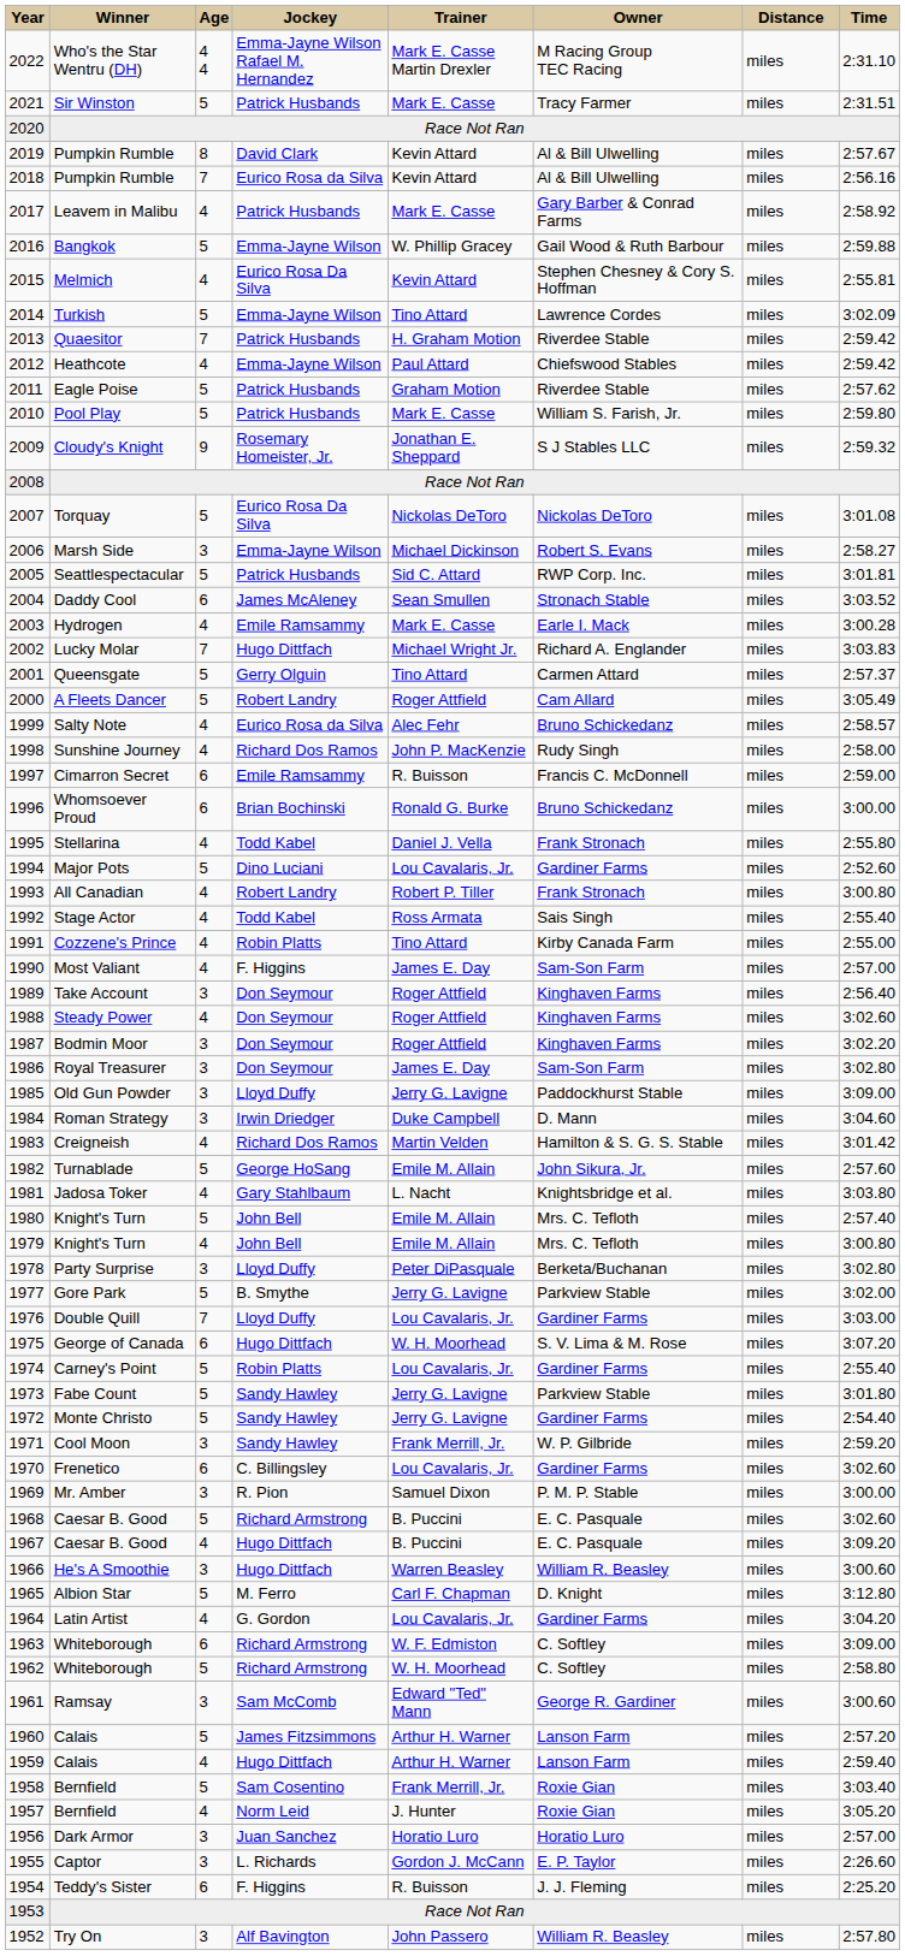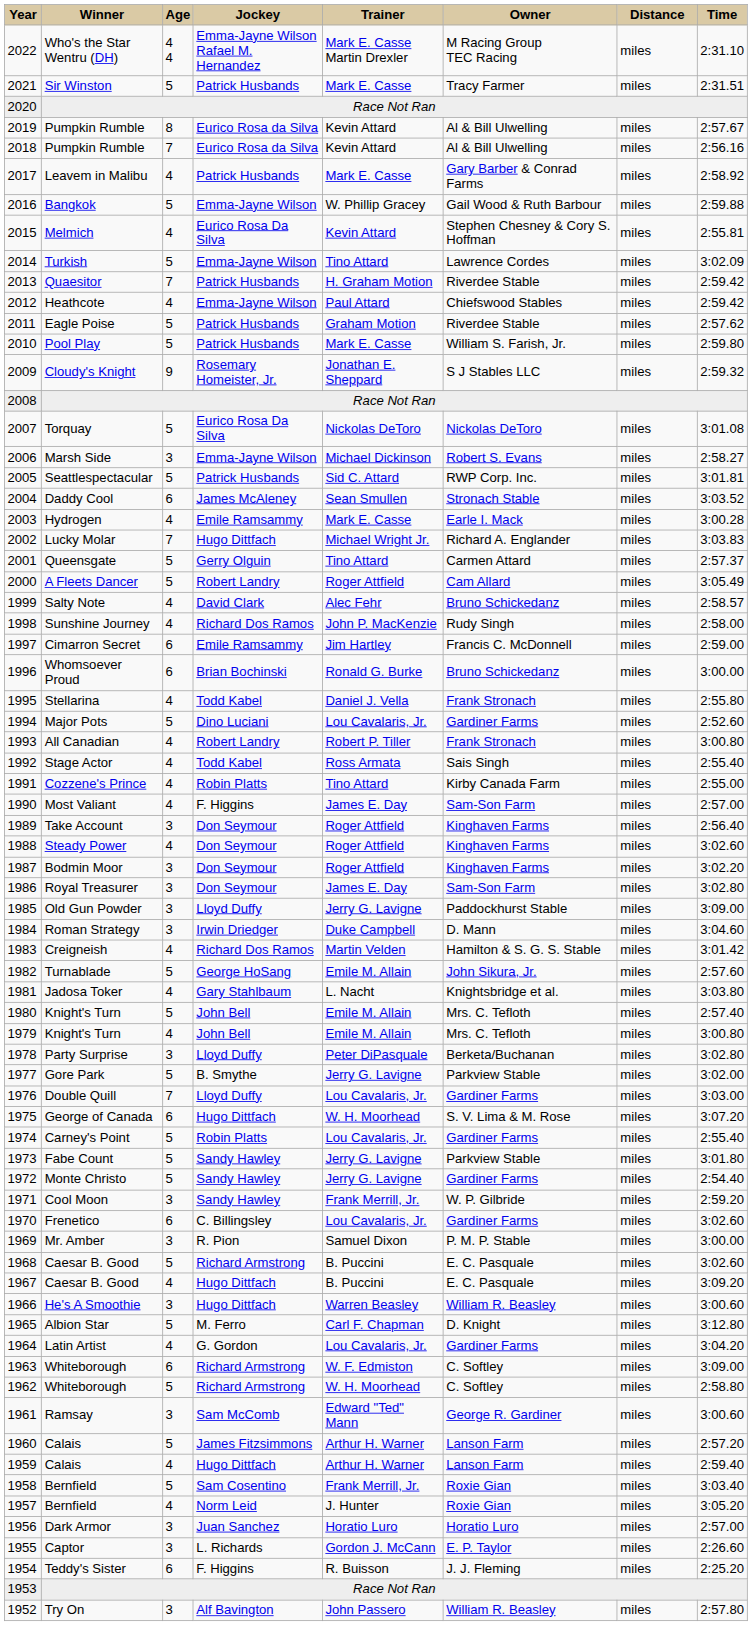 <table class="wikitable sortable">
 <tr>
 <th style="background-color:#DACAA5; width:38px">Year<br></th>
 <th style="background-color:#DACAA5; width:140px">Winner<br></th>
 <th style="background-color:#DACAA5">Age<br></th>
 <th style="background-color:#DACAA5; width:150px">Jockey<br></th>
 <th style="background-color:#DACAA5; width:140px">Trainer<br></th>
 <th style="background-color:#DACAA5; width:205px">Owner<br></th>
 <th style="background-color:#DACAA5;  width:90px">Distance<br></th>
 <th style="background-color:#DACAA5">Time</th>
 </tr>
 <tr>
 <td>2022</td>
 <td>Who's the Star<br>Wentru (<a href='#'>DH</a>)</td>
 <td>4<br>4</td>
 <td><a href='#'>Emma-Jayne Wilson</a><br><a href='#'>Rafael M. Hernandez</a></td>
 <td><a href='#'>Mark E. Casse</a><br>Martin Drexler</td>
 <td>M Racing Group<br>TEC Racing</td>
 <td> miles</td>
 <td>2:31.10</td>
 </tr>
 <tr>
 <td>2021</td>
 <td><a href='#'>Sir Winston</a></td>
 <td>5</td>
 <td><a href='#'>Patrick Husbands</a></td>
 <td><a href='#'>Mark E. Casse</a></td>
 <td>Tracy Farmer</td>
 <td> miles</td>
 <td>2:31.51</td>
 </tr>
 <tr bgcolor="#eeeeee">
 <td>2020</td>
 <td colspan="7" align="center"><em>Race Not Ran</em></td>
 </tr>
 <tr>
 <td>2019</td>
 <td>Pumpkin Rumble</td>
 <td>8</td>
-<td><a href='#'>David Clark</a></td>
+<td><a href='#'>Eurico Rosa da Silva</a></td>
 <td>Kevin Attard</td>
 <td>Al & Bill Ulwelling</td>
 <td> miles</td>
 <td>2:57.67</td>
 </tr>
 <tr>
 <td>2018</td>
 <td>Pumpkin Rumble</td>
 <td>7</td>
 <td><a href='#'>Eurico Rosa da Silva</a></td>
 <td>Kevin Attard</td>
 <td>Al & Bill Ulwelling</td>
 <td> miles</td>
 <td>2:56.16</td>
 </tr>
 <tr>
 <td>2017</td>
 <td>Leavem in Malibu</td>
 <td>4</td>
 <td><a href='#'>Patrick Husbands</a></td>
 <td><a href='#'>Mark E. Casse</a></td>
 <td><a href='#'>Gary Barber</a> & Conrad Farms</td>
 <td> miles</td>
 <td>2:58.92</td>
 </tr>
 <tr>
 <td>2016</td>
 <td><a href='#'>Bangkok</a></td>
 <td>5</td>
 <td><a href='#'>Emma-Jayne Wilson</a></td>
 <td>W. Phillip Gracey</td>
 <td>Gail Wood & Ruth Barbour</td>
 <td> miles</td>
 <td>2:59.88</td>
 </tr>
 <tr>
 <td>2015</td>
 <td><a href='#'>Melmich</a></td>
 <td>4</td>
 <td><a href='#'>Eurico Rosa Da Silva</a></td>
 <td><a href='#'>Kevin Attard</a></td>
 <td>Stephen Chesney & Cory S. Hoffman</td>
 <td> miles</td>
 <td>2:55.81</td>
 </tr>
 <tr>
 <td>2014</td>
 <td><a href='#'>Turkish</a></td>
 <td>5</td>
 <td><a href='#'>Emma-Jayne Wilson</a></td>
 <td><a href='#'>Tino Attard</a></td>
 <td>Lawrence Cordes</td>
 <td> miles</td>
 <td>3:02.09</td>
 </tr>
 <tr>
 <td>2013</td>
 <td><a href='#'>Quaesitor</a></td>
 <td>7</td>
 <td><a href='#'>Patrick Husbands</a></td>
 <td><a href='#'>H. Graham Motion</a></td>
 <td>Riverdee Stable</td>
 <td> miles</td>
 <td>2:59.42</td>
 </tr>
 <tr>
 <td>2012</td>
 <td>Heathcote</td>
 <td>4</td>
 <td><a href='#'>Emma-Jayne Wilson</a></td>
 <td><a href='#'>Paul Attard</a></td>
 <td>Chiefswood Stables</td>
 <td> miles</td>
 <td>2:59.42</td>
 </tr>
 <tr>
 <td>2011</td>
 <td>Eagle Poise</td>
 <td>5</td>
 <td><a href='#'>Patrick Husbands</a></td>
 <td><a href='#'>Graham Motion</a></td>
 <td>Riverdee Stable</td>
 <td> miles</td>
 <td>2:57.62</td>
 </tr>
 <tr>
 <td>2010</td>
 <td><a href='#'>Pool Play</a></td>
 <td>5</td>
 <td><a href='#'>Patrick Husbands</a></td>
 <td><a href='#'>Mark E. Casse</a></td>
 <td>William S. Farish, Jr.</td>
 <td> miles</td>
 <td>2:59.80</td>
 </tr>
 <tr>
 <td>2009</td>
 <td><a href='#'>Cloudy's Knight</a></td>
 <td>9</td>
 <td><a href='#'>Rosemary Homeister, Jr.</a></td>
 <td><a href='#'>Jonathan E. Sheppard</a></td>
 <td>S J Stables LLC</td>
 <td> miles</td>
 <td>2:59.32</td>
 </tr>
 <tr bgcolor="#eeeeee">
 <td>2008</td>
 <td colspan="7" align="center"><em>Race Not Ran</em></td>
 </tr>
 <tr>
 <td>2007</td>
 <td>Torquay</td>
 <td>5</td>
 <td><a href='#'>Eurico Rosa Da Silva</a></td>
 <td><a href='#'>Nickolas DeToro</a></td>
 <td><a href='#'>Nickolas DeToro</a></td>
 <td> miles</td>
 <td>3:01.08</td>
 </tr>
 <tr>
 <td>2006</td>
 <td>Marsh Side</td>
 <td>3</td>
 <td><a href='#'>Emma-Jayne Wilson</a></td>
 <td><a href='#'>Michael Dickinson</a></td>
 <td><a href='#'>Robert S. Evans</a></td>
 <td> miles</td>
 <td>2:58.27</td>
 </tr>
 <tr>
 <td>2005</td>
 <td>Seattlespectacular</td>
 <td>5</td>
 <td><a href='#'>Patrick Husbands</a></td>
 <td><a href='#'>Sid C. Attard</a></td>
 <td>RWP Corp. Inc.</td>
 <td> miles</td>
 <td>3:01.81</td>
 </tr>
 <tr>
 <td>2004</td>
 <td>Daddy Cool</td>
 <td>6</td>
 <td><a href='#'>James McAleney</a></td>
 <td><a href='#'>Sean Smullen</a></td>
 <td><a href='#'>Stronach Stable</a></td>
 <td> miles</td>
 <td>3:03.52</td>
 </tr>
 <tr>
 <td>2003</td>
 <td>Hydrogen</td>
 <td>4</td>
 <td><a href='#'>Emile Ramsammy</a></td>
 <td><a href='#'>Mark E. Casse</a></td>
 <td><a href='#'>Earle I. Mack</a></td>
 <td> miles</td>
 <td>3:00.28</td>
 </tr>
 <tr>
 <td>2002</td>
 <td>Lucky Molar</td>
 <td>7</td>
 <td><a href='#'>Hugo Dittfach</a></td>
 <td><a href='#'>Michael Wright Jr.</a></td>
 <td>Richard A. Englander</td>
 <td> miles</td>
 <td>3:03.83</td>
 </tr>
 <tr>
 <td>2001</td>
 <td>Queensgate</td>
 <td>5</td>
 <td><a href='#'>Gerry Olguin</a></td>
 <td><a href='#'>Tino Attard</a></td>
 <td>Carmen Attard</td>
 <td> miles</td>
 <td>2:57.37</td>
 </tr>
 <tr>
 <td>2000</td>
 <td><a href='#'>A Fleets Dancer</a></td>
 <td>5</td>
 <td><a href='#'>Robert Landry</a></td>
 <td><a href='#'>Roger Attfield</a></td>
 <td><a href='#'>Cam Allard</a></td>
 <td> miles</td>
 <td>3:05.49</td>
 </tr>
 <tr>
 <td>1999</td>
 <td>Salty Note</td>
 <td>4</td>
-<td><a href='#'>Eurico Rosa da Silva</a></td>
+<td><a href='#'>David Clark</a></td>
 <td><a href='#'>Alec Fehr</a></td>
 <td><a href='#'>Bruno Schickedanz</a></td>
 <td> miles</td>
 <td>2:58.57</td>
 </tr>
 <tr>
 <td>1998</td>
 <td>Sunshine Journey</td>
 <td>4</td>
 <td><a href='#'>Richard Dos Ramos</a></td>
 <td><a href='#'>John P. MacKenzie</a></td>
 <td>Rudy Singh</td>
 <td> miles</td>
 <td>2:58.00</td>
 </tr>
 <tr>
 <td>1997</td>
 <td>Cimarron Secret</td>
 <td>6</td>
 <td><a href='#'>Emile Ramsammy</a></td>
-<td>R. Buisson</td>
+<td><a href='#'>Jim Hartley</a></td>
 <td>Francis C. McDonnell</td>
 <td> miles</td>
 <td>2:59.00</td>
 </tr>
 <tr>
 <td>1996</td>
 <td>Whomsoever Proud</td>
 <td>6</td>
 <td><a href='#'>Brian Bochinski</a></td>
 <td><a href='#'>Ronald G. Burke</a></td>
 <td><a href='#'>Bruno Schickedanz</a></td>
 <td> miles</td>
 <td>3:00.00</td>
 </tr>
 <tr>
 <td>1995</td>
 <td>Stellarina</td>
 <td>4</td>
 <td><a href='#'>Todd Kabel</a></td>
 <td><a href='#'>Daniel J. Vella</a></td>
 <td><a href='#'>Frank Stronach</a></td>
 <td> miles</td>
 <td>2:55.80</td>
 </tr>
 <tr>
 <td>1994</td>
 <td>Major Pots</td>
 <td>5</td>
 <td><a href='#'>Dino Luciani</a></td>
 <td><a href='#'>Lou Cavalaris, Jr.</a></td>
 <td><a href='#'>Gardiner Farms</a></td>
 <td> miles</td>
 <td>2:52.60</td>
 </tr>
 <tr>
 <td>1993</td>
 <td>All Canadian</td>
 <td>4</td>
 <td><a href='#'>Robert Landry</a></td>
 <td><a href='#'>Robert P. Tiller</a></td>
 <td><a href='#'>Frank Stronach</a></td>
 <td> miles</td>
 <td>3:00.80</td>
 </tr>
 <tr>
 <td>1992</td>
 <td>Stage Actor</td>
 <td>4</td>
 <td><a href='#'>Todd Kabel</a></td>
 <td><a href='#'>Ross Armata</a></td>
 <td>Sais Singh</td>
 <td> miles</td>
 <td>2:55.40</td>
 </tr>
 <tr>
 <td>1991</td>
 <td><a href='#'>Cozzene's Prince</a></td>
 <td>4</td>
 <td><a href='#'>Robin Platts</a></td>
 <td><a href='#'>Tino Attard</a></td>
 <td>Kirby Canada Farm</td>
 <td> miles</td>
 <td>2:55.00</td>
 </tr>
 <tr>
 <td>1990</td>
 <td>Most Valiant</td>
 <td>4</td>
 <td>F. Higgins</td>
 <td><a href='#'>James E. Day</a></td>
 <td><a href='#'>Sam-Son Farm</a></td>
 <td> miles</td>
 <td>2:57.00</td>
 </tr>
 <tr>
 <td>1989</td>
 <td>Take Account</td>
 <td>3</td>
 <td><a href='#'>Don Seymour</a></td>
 <td><a href='#'>Roger Attfield</a></td>
 <td><a href='#'>Kinghaven Farms</a></td>
 <td> miles</td>
 <td>2:56.40</td>
 </tr>
 <tr>
 <td>1988</td>
 <td><a href='#'>Steady Power</a></td>
 <td>4</td>
 <td><a href='#'>Don Seymour</a></td>
 <td><a href='#'>Roger Attfield</a></td>
 <td><a href='#'>Kinghaven Farms</a></td>
 <td> miles</td>
 <td>3:02.60</td>
 </tr>
 <tr>
 <td>1987</td>
 <td>Bodmin Moor</td>
 <td>3</td>
 <td><a href='#'>Don Seymour</a></td>
 <td><a href='#'>Roger Attfield</a></td>
 <td><a href='#'>Kinghaven Farms</a></td>
 <td> miles</td>
 <td>3:02.20</td>
 </tr>
 <tr>
 <td>1986</td>
 <td>Royal Treasurer</td>
 <td>3</td>
 <td><a href='#'>Don Seymour</a></td>
 <td><a href='#'>James E. Day</a></td>
 <td><a href='#'>Sam-Son Farm</a></td>
 <td> miles</td>
 <td>3:02.80</td>
 </tr>
 <tr>
 <td>1985</td>
 <td>Old Gun Powder</td>
 <td>3</td>
 <td><a href='#'>Lloyd Duffy</a></td>
 <td><a href='#'>Jerry G. Lavigne</a></td>
 <td>Paddockhurst Stable</td>
 <td> miles</td>
 <td>3:09.00</td>
 </tr>
 <tr>
 <td>1984</td>
 <td>Roman Strategy</td>
 <td>3</td>
 <td><a href='#'>Irwin Driedger</a></td>
 <td><a href='#'>Duke Campbell</a></td>
 <td>D. Mann</td>
 <td> miles</td>
 <td>3:04.60</td>
 </tr>
 <tr>
 <td>1983</td>
 <td>Creigneish</td>
 <td>4</td>
 <td><a href='#'>Richard Dos Ramos</a></td>
 <td><a href='#'>Martin Velden</a></td>
 <td>Hamilton & S. G. S. Stable</td>
 <td> miles</td>
 <td>3:01.42</td>
 </tr>
 <tr>
 <td>1982</td>
 <td>Turnablade</td>
 <td>5</td>
 <td><a href='#'>George HoSang</a></td>
 <td><a href='#'>Emile M. Allain</a></td>
 <td><a href='#'>John Sikura, Jr.</a></td>
 <td> miles</td>
 <td>2:57.60</td>
 </tr>
 <tr>
 <td>1981</td>
 <td>Jadosa Toker</td>
 <td>4</td>
 <td><a href='#'>Gary Stahlbaum</a></td>
 <td>L. Nacht</td>
 <td>Knightsbridge et al.</td>
 <td> miles</td>
 <td>3:03.80</td>
 </tr>
 <tr>
 <td>1980</td>
 <td>Knight's Turn</td>
 <td>5</td>
 <td><a href='#'>John Bell</a></td>
 <td><a href='#'>Emile M. Allain</a></td>
 <td>Mrs. C. Tefloth</td>
 <td> miles</td>
 <td>2:57.40</td>
 </tr>
 <tr>
 <td>1979</td>
 <td>Knight's Turn</td>
 <td>4</td>
 <td><a href='#'>John Bell</a></td>
 <td><a href='#'>Emile M. Allain</a></td>
 <td>Mrs. C. Tefloth</td>
 <td> miles</td>
 <td>3:00.80</td>
 </tr>
 <tr>
 <td>1978</td>
 <td>Party Surprise</td>
 <td>3</td>
 <td><a href='#'>Lloyd Duffy</a></td>
 <td><a href='#'>Peter DiPasquale</a></td>
 <td>Berketa/Buchanan</td>
 <td> miles</td>
 <td>3:02.80</td>
 </tr>
 <tr>
 <td>1977</td>
 <td>Gore Park</td>
 <td>5</td>
 <td>B. Smythe</td>
 <td><a href='#'>Jerry G. Lavigne</a></td>
 <td>Parkview Stable</td>
 <td> miles</td>
 <td>3:02.00</td>
 </tr>
 <tr>
 <td>1976</td>
 <td>Double Quill</td>
 <td>7</td>
 <td><a href='#'>Lloyd Duffy</a></td>
 <td><a href='#'>Lou Cavalaris, Jr.</a></td>
 <td><a href='#'>Gardiner Farms</a></td>
 <td> miles</td>
 <td>3:03.00</td>
 </tr>
 <tr>
 <td>1975</td>
 <td>George of Canada</td>
 <td>6</td>
 <td><a href='#'>Hugo Dittfach</a></td>
 <td><a href='#'>W. H. Moorhead</a></td>
 <td>S. V. Lima & M. Rose</td>
 <td> miles</td>
 <td>3:07.20</td>
 </tr>
 <tr>
 <td>1974</td>
 <td>Carney's Point</td>
 <td>5</td>
 <td><a href='#'>Robin Platts</a></td>
 <td><a href='#'>Lou Cavalaris, Jr.</a></td>
 <td><a href='#'>Gardiner Farms</a></td>
 <td> miles</td>
 <td>2:55.40</td>
 </tr>
 <tr>
 <td>1973</td>
 <td>Fabe Count</td>
 <td>5</td>
 <td><a href='#'>Sandy Hawley</a></td>
 <td><a href='#'>Jerry G. Lavigne</a></td>
 <td>Parkview Stable</td>
 <td> miles</td>
 <td>3:01.80</td>
 </tr>
 <tr>
 <td>1972</td>
 <td>Monte Christo</td>
 <td>5</td>
 <td><a href='#'>Sandy Hawley</a></td>
 <td><a href='#'>Jerry G. Lavigne</a></td>
 <td><a href='#'>Gardiner Farms</a></td>
 <td> miles</td>
 <td>2:54.40</td>
 </tr>
 <tr>
 <td>1971</td>
 <td>Cool Moon</td>
 <td>3</td>
 <td><a href='#'>Sandy Hawley</a></td>
 <td><a href='#'>Frank Merrill, Jr.</a></td>
 <td>W. P. Gilbride</td>
 <td> miles</td>
 <td>2:59.20</td>
 </tr>
 <tr>
 <td>1970</td>
 <td>Frenetico</td>
 <td>6</td>
 <td>C. Billingsley</td>
 <td><a href='#'>Lou Cavalaris, Jr.</a></td>
 <td><a href='#'>Gardiner Farms</a></td>
 <td> miles</td>
 <td>3:02.60</td>
 </tr>
 <tr>
 <td>1969</td>
 <td>Mr. Amber</td>
 <td>3</td>
 <td>R. Pion</td>
 <td>Samuel Dixon</td>
 <td>P. M. P. Stable</td>
 <td> miles</td>
 <td>3:00.00</td>
 </tr>
 <tr>
 <td>1968</td>
 <td>Caesar B. Good</td>
 <td>5</td>
 <td><a href='#'>Richard Armstrong</a></td>
 <td>B. Puccini</td>
 <td>E. C. Pasquale</td>
 <td> miles</td>
 <td>3:02.60</td>
 </tr>
 <tr>
 <td>1967</td>
 <td>Caesar B. Good</td>
 <td>4</td>
 <td><a href='#'>Hugo Dittfach</a></td>
 <td>B. Puccini</td>
 <td>E. C. Pasquale</td>
 <td> miles</td>
 <td>3:09.20</td>
 </tr>
 <tr>
 <td>1966</td>
 <td><a href='#'>He's A Smoothie</a></td>
 <td>3</td>
 <td><a href='#'>Hugo Dittfach</a></td>
 <td><a href='#'>Warren Beasley</a></td>
 <td><a href='#'>William R. Beasley</a></td>
 <td> miles</td>
 <td>3:00.60</td>
 </tr>
 <tr>
 <td>1965</td>
 <td>Albion Star</td>
 <td>5</td>
 <td>M. Ferro</td>
 <td><a href='#'>Carl F. Chapman</a></td>
 <td>D. Knight</td>
 <td> miles</td>
 <td>3:12.80</td>
 </tr>
 <tr>
 <td>1964</td>
 <td>Latin Artist</td>
 <td>4</td>
 <td>G. Gordon</td>
 <td><a href='#'>Lou Cavalaris, Jr.</a></td>
 <td><a href='#'>Gardiner Farms</a></td>
 <td> miles</td>
 <td>3:04.20</td>
 </tr>
 <tr>
 <td>1963</td>
 <td>Whiteborough</td>
 <td>6</td>
 <td><a href='#'>Richard Armstrong</a></td>
 <td><a href='#'>W. F. Edmiston</a></td>
 <td>C. Softley</td>
 <td> miles</td>
 <td>3:09.00</td>
 </tr>
 <tr>
 <td>1962</td>
 <td>Whiteborough</td>
 <td>5</td>
 <td><a href='#'>Richard Armstrong</a></td>
 <td><a href='#'>W. H. Moorhead</a></td>
 <td>C. Softley</td>
 <td> miles</td>
 <td>2:58.80</td>
 </tr>
 <tr>
 <td>1961</td>
 <td>Ramsay</td>
 <td>3</td>
 <td><a href='#'>Sam McComb</a></td>
 <td><a href='#'>Edward "Ted" Mann</a></td>
 <td><a href='#'>George R. Gardiner</a></td>
 <td> miles</td>
 <td>3:00.60</td>
 </tr>
 <tr>
 <td>1960</td>
 <td>Calais</td>
 <td>5</td>
 <td><a href='#'>James Fitzsimmons</a></td>
 <td><a href='#'>Arthur H. Warner</a></td>
 <td><a href='#'>Lanson Farm</a></td>
 <td> miles</td>
 <td>2:57.20</td>
 </tr>
 <tr>
 <td>1959</td>
 <td>Calais</td>
 <td>4</td>
 <td><a href='#'>Hugo Dittfach</a></td>
 <td><a href='#'>Arthur H. Warner</a></td>
 <td><a href='#'>Lanson Farm</a></td>
 <td> miles</td>
 <td>2:59.40</td>
 </tr>
 <tr>
 <td>1958</td>
 <td>Bernfield</td>
 <td>5</td>
 <td><a href='#'>Sam Cosentino</a></td>
 <td><a href='#'>Frank Merrill, Jr.</a></td>
 <td><a href='#'>Roxie Gian</a></td>
 <td> miles</td>
 <td>3:03.40</td>
 </tr>
 <tr>
 <td>1957</td>
 <td>Bernfield</td>
 <td>4</td>
 <td><a href='#'>Norm Leid</a></td>
 <td>J. Hunter</td>
 <td><a href='#'>Roxie Gian</a></td>
 <td> miles</td>
 <td>3:05.20</td>
 </tr>
 <tr>
 <td>1956</td>
 <td>Dark Armor</td>
 <td>3</td>
 <td><a href='#'>Juan Sanchez</a></td>
 <td><a href='#'>Horatio Luro</a></td>
 <td><a href='#'>Horatio Luro</a></td>
 <td> miles</td>
 <td>2:57.00</td>
 </tr>
 <tr>
 <td>1955</td>
 <td>Captor</td>
 <td>3</td>
 <td>L. Richards</td>
 <td><a href='#'>Gordon J. McCann</a></td>
 <td><a href='#'>E. P. Taylor</a></td>
 <td> miles</td>
 <td>2:26.60</td>
 </tr>
 <tr>
 <td>1954</td>
 <td>Teddy's Sister</td>
 <td>6</td>
 <td>F. Higgins</td>
 <td>R. Buisson</td>
 <td>J. J. Fleming</td>
 <td> miles</td>
 <td>2:25.20</td>
 </tr>
 <tr bgcolor="#eeeeee">
 <td>1953</td>
 <td colspan="7" align="center"><em>Race Not Ran</em></td>
 </tr>
 <tr>
 <td>1952</td>
 <td>Try On</td>
 <td>3</td>
 <td><a href='#'>Alf Bavington</a></td>
 <td><a href='#'>John Passero</a></td>
 <td><a href='#'>William R. Beasley</a></td>
 <td> miles</td>
 <td>2:57.80</td>
 </tr>
 </table>
